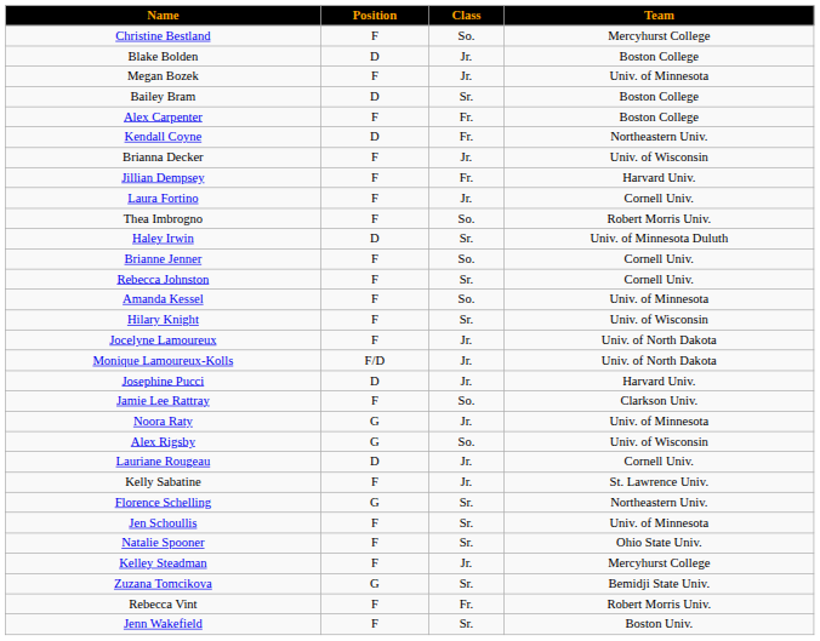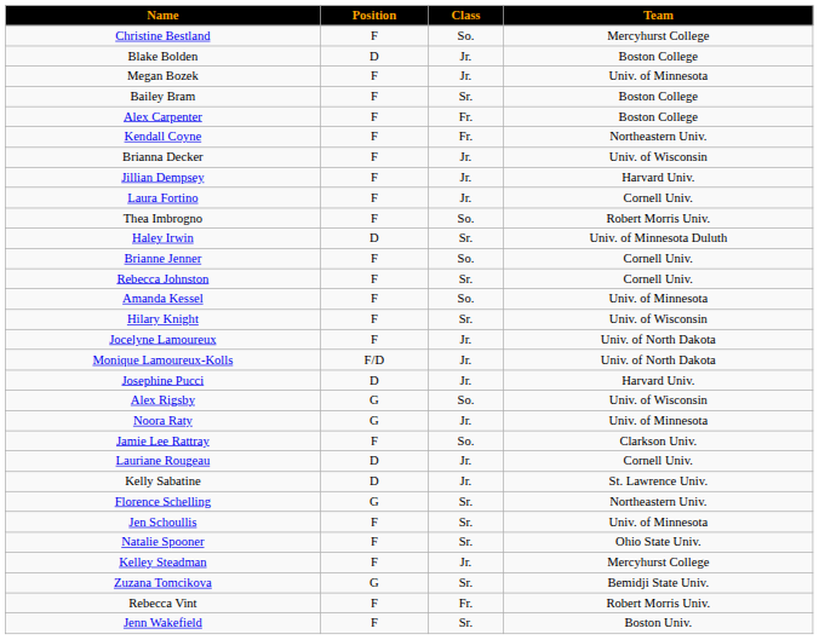 <table class="wikitable" style="width:80%;">
 <tr style="text-align:center; background:black; color:orange;">
 <td><strong>Name</strong></td>
 <td><strong>Position</strong></td>
 <td><strong>Class</strong></td>
 <td><strong>Team</strong></td>
 </tr>
 <tr style="text-align:center;" bgcolor="">
 <td><a href='#'>Christine Bestland</a></td>
 <td>F</td>
 <td>So.</td>
 <td>Mercyhurst College</td>
 </tr>
 <tr style="text-align:center;" bgcolor="">
 <td>Blake Bolden</td>
 <td>D</td>
 <td>Jr.</td>
 <td>Boston College</td>
 </tr>
 <tr style="text-align:center;" bgcolor="">
 <td>Megan Bozek</td>
 <td>F</td>
 <td>Jr.</td>
 <td>Univ. of Minnesota</td>
 </tr>
 <tr style="text-align:center;" bgcolor="">
 <td>Bailey Bram</td>
-<td>D</td>
+<td>F</td>
 <td>Sr.</td>
 <td>Boston College</td>
 </tr>
 <tr style="text-align:center;" bgcolor="">
 <td><a href='#'>Alex Carpenter</a></td>
 <td>F</td>
 <td>Fr.</td>
 <td>Boston College</td>
 </tr>
 <tr style="text-align:center;" bgcolor="">
 <td><a href='#'>Kendall Coyne</a></td>
-<td>D</td>
+<td>F</td>
 <td>Fr.</td>
 <td>Northeastern Univ.</td>
 </tr>
 <tr style="text-align:center;" bgcolor="">
 <td>Brianna Decker</td>
 <td>F</td>
 <td>Jr.</td>
 <td>Univ. of Wisconsin</td>
 </tr>
 <tr style="text-align:center;" bgcolor="">
 <td><a href='#'>Jillian Dempsey</a></td>
 <td>F</td>
-<td>Fr.</td>
+<td>Jr.</td>
 <td>Harvard Univ.</td>
 </tr>
 <tr style="text-align:center;" bgcolor="">
 <td><a href='#'>Laura Fortino</a></td>
 <td>F</td>
 <td>Jr.</td>
 <td>Cornell Univ.</td>
 </tr>
 <tr style="text-align:center;" bgcolor="">
 <td>Thea Imbrogno</td>
 <td>F</td>
 <td>So.</td>
 <td>Robert Morris Univ.</td>
 </tr>
 <tr style="text-align:center;" bgcolor="">
 <td><a href='#'>Haley Irwin</a></td>
 <td>D</td>
 <td>Sr.</td>
 <td>Univ. of Minnesota Duluth</td>
 </tr>
 <tr style="text-align:center;" bgcolor="">
 <td><a href='#'>Brianne Jenner</a></td>
 <td>F</td>
 <td>So.</td>
 <td>Cornell Univ.</td>
 </tr>
 <tr style="text-align:center;" bgcolor="">
 <td><a href='#'>Rebecca Johnston</a></td>
 <td>F</td>
 <td>Sr.</td>
 <td>Cornell Univ.</td>
 </tr>
 <tr style="text-align:center;" bgcolor="">
 <td><a href='#'>Amanda Kessel</a></td>
 <td>F</td>
 <td>So.</td>
 <td>Univ. of Minnesota</td>
 </tr>
 <tr style="text-align:center;" bgcolor="">
 <td><a href='#'>Hilary Knight</a></td>
 <td>F</td>
 <td>Sr.</td>
 <td>Univ. of Wisconsin</td>
 </tr>
 <tr style="text-align:center;" bgcolor="">
 <td><a href='#'>Jocelyne Lamoureux</a></td>
 <td>F</td>
 <td>Jr.</td>
 <td>Univ. of North Dakota</td>
 </tr>
 <tr style="text-align:center;" bgcolor="">
 <td><a href='#'>Monique Lamoureux-Kolls</a></td>
 <td>F/D</td>
 <td>Jr.</td>
 <td>Univ. of North Dakota</td>
 </tr>
 <tr style="text-align:center;" bgcolor="">
 <td><a href='#'>Josephine Pucci</a></td>
 <td>D</td>
 <td>Jr.</td>
 <td>Harvard Univ.</td>
 </tr>
 <tr style="text-align:center;" bgcolor="">
-<td><a href='#'>Jamie Lee Rattray</a></td>
-<td>F</td>
+<td><a href='#'>Alex Rigsby</a></td>
+<td>G</td>
 <td>So.</td>
-<td>Clarkson Univ.</td>
+<td>Univ. of Wisconsin</td>
 </tr>
 <tr style="text-align:center;" bgcolor="">
 <td><a href='#'>Noora Raty</a></td>
 <td>G</td>
 <td>Jr.</td>
 <td>Univ. of Minnesota</td>
 </tr>
 <tr style="text-align:center;" bgcolor="">
-<td><a href='#'>Alex Rigsby</a></td>
-<td>G</td>
+<td><a href='#'>Jamie Lee Rattray</a></td>
+<td>F</td>
 <td>So.</td>
-<td>Univ. of Wisconsin</td>
+<td>Clarkson Univ.</td>
 </tr>
 <tr style="text-align:center;" bgcolor="">
 <td><a href='#'>Lauriane Rougeau</a></td>
 <td>D</td>
 <td>Jr.</td>
 <td>Cornell Univ.</td>
 </tr>
 <tr style="text-align:center;" bgcolor="">
 <td>Kelly Sabatine</td>
-<td>F</td>
+<td>D</td>
 <td>Jr.</td>
 <td>St. Lawrence Univ.</td>
 </tr>
 <tr style="text-align:center;" bgcolor="">
 <td><a href='#'>Florence Schelling</a></td>
 <td>G</td>
 <td>Sr.</td>
 <td>Northeastern Univ.</td>
 </tr>
 <tr style="text-align:center;" bgcolor="">
 <td><a href='#'>Jen Schoullis</a></td>
 <td>F</td>
 <td>Sr.</td>
 <td>Univ. of Minnesota</td>
 </tr>
 <tr style="text-align:center;" bgcolor="">
 <td><a href='#'>Natalie Spooner</a></td>
 <td>F</td>
 <td>Sr.</td>
 <td>Ohio State Univ.</td>
 </tr>
 <tr style="text-align:center;" bgcolor="">
 <td><a href='#'>Kelley Steadman</a></td>
 <td>F</td>
 <td>Jr.</td>
 <td>Mercyhurst College</td>
 </tr>
 <tr style="text-align:center;" bgcolor="">
 <td><a href='#'>Zuzana Tomcikova</a></td>
 <td>G</td>
 <td>Sr.</td>
 <td>Bemidji State Univ.</td>
 </tr>
 <tr style="text-align:center;" bgcolor="">
 <td>Rebecca Vint</td>
 <td>F</td>
 <td>Fr.</td>
 <td>Robert Morris Univ.</td>
 </tr>
 <tr style="text-align:center;" bgcolor="">
 <td><a href='#'>Jenn Wakefield</a></td>
 <td>F</td>
 <td>Sr.</td>
 <td>Boston Univ.</td>
 </tr>
 </table>
